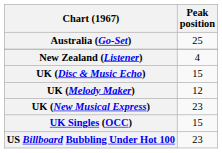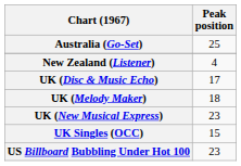 <table class="wikitable sortable plainrowheaders" style="text-align:center">
 <tr>
 <th>Chart (1967)</th>
 <th>Peak<br>position</th>
 </tr>
 <tr>
 <th scope="row">Australia (<em><a href='#'>Go-Set</a></em>)</th>
 <td>25</td>
 </tr>
 <tr>
 </tr>
 <tr>
 </tr>
 <tr>
 </tr>
 <tr>
 <th scope="row">New Zealand (<a href='#'><em>Listener</em></a>)</th>
 <td>4</td>
 </tr>
 <tr>
 <th scope="row">UK (<em><a href='#'>Disc & Music Echo</a></em>)</th>
-<td>15</td>
+<td>17</td>
 </tr>
 <tr>
 <th scope="row">UK (<em><a href='#'>Melody Maker</a></em>)</th>
-<td>12</td>
+<td>18</td>
 </tr>
 <tr>
 <th scope="row">UK (<em><a href='#'>New Musical Express</a></em>)</th>
 <td>23</td>
 </tr>
 <tr>
 <th scope="row"><a href='#'>UK Singles</a> (<a href='#'>OCC</a>)</th>
 <td>15</td>
 </tr>
 <tr>
 <th scope="row">US <em><a href='#'>Billboard</a></em> <a href='#'>Bubbling Under Hot 100</a></th>
 <td>23</td>
 </tr>
 </table>
